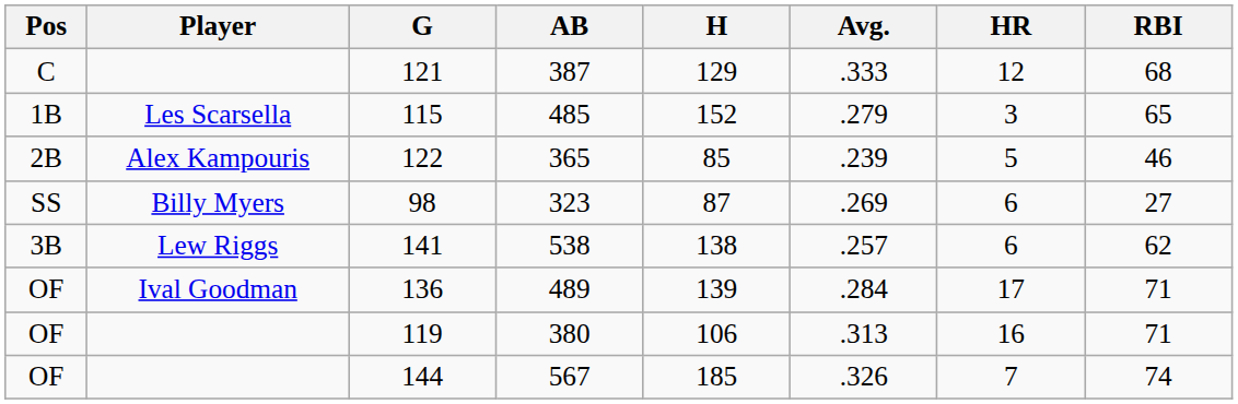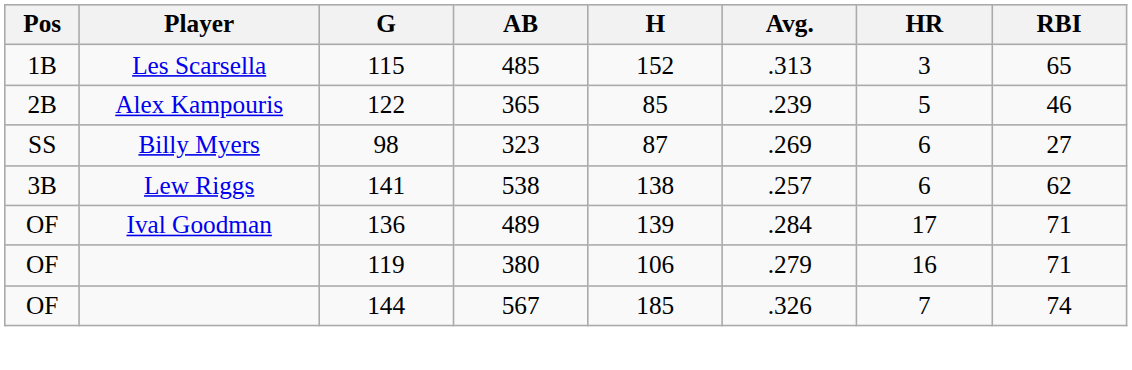 <table class="wikitable sortable">
 <tr>
 <th bgcolor="#DDDDFF" width="5%">Pos</th>
 <th bgcolor="#DDDDFF" width="16%">Player</th>
 <th bgcolor="#DDDDFF" width="9%">G</th>
 <th bgcolor="#DDDDFF" width="9%">AB</th>
 <th bgcolor="#DDDDFF" width="9%">H</th>
 <th bgcolor="#DDDDFF" width="9%">Avg.</th>
 <th bgcolor="#DDDDFF" width="9%">HR</th>
 <th bgcolor="#DDDDFF" width="9%">RBI</th>
 </tr>
 <tr align="center">
-<td>C</td>
-<td></td>
-<td>121</td>
-<td>387</td>
-<td>129</td>
-<td>.333</td>
-<td>12</td>
-<td>68</td>
-</tr>
-<tr align="center">
 <td>1B</td>
 <td><a href='#'>Les Scarsella</a></td>
 <td>115</td>
 <td>485</td>
 <td>152</td>
-<td>.279</td>
+<td>.313</td>
 <td>3</td>
 <td>65</td>
 </tr>
 <tr align="center">
 <td>2B</td>
 <td><a href='#'>Alex Kampouris</a></td>
 <td>122</td>
 <td>365</td>
 <td>85</td>
 <td>.239</td>
 <td>5</td>
 <td>46</td>
 </tr>
 <tr align="center">
 <td>SS</td>
 <td><a href='#'>Billy Myers</a></td>
 <td>98</td>
 <td>323</td>
 <td>87</td>
 <td>.269</td>
 <td>6</td>
 <td>27</td>
 </tr>
 <tr align="center">
 <td>3B</td>
 <td><a href='#'>Lew Riggs</a></td>
 <td>141</td>
 <td>538</td>
 <td>138</td>
 <td>.257</td>
 <td>6</td>
 <td>62</td>
 </tr>
 <tr align="center">
 <td>OF</td>
 <td><a href='#'>Ival Goodman</a></td>
 <td>136</td>
 <td>489</td>
 <td>139</td>
 <td>.284</td>
 <td>17</td>
 <td>71</td>
 </tr>
 <tr align="center">
 <td>OF</td>
 <td></td>
 <td>119</td>
 <td>380</td>
 <td>106</td>
-<td>.313</td>
+<td>.279</td>
 <td>16</td>
 <td>71</td>
 </tr>
 <tr align="center">
 <td>OF</td>
 <td></td>
 <td>144</td>
 <td>567</td>
 <td>185</td>
 <td>.326</td>
 <td>7</td>
 <td>74</td>
 </tr>
 </table>
